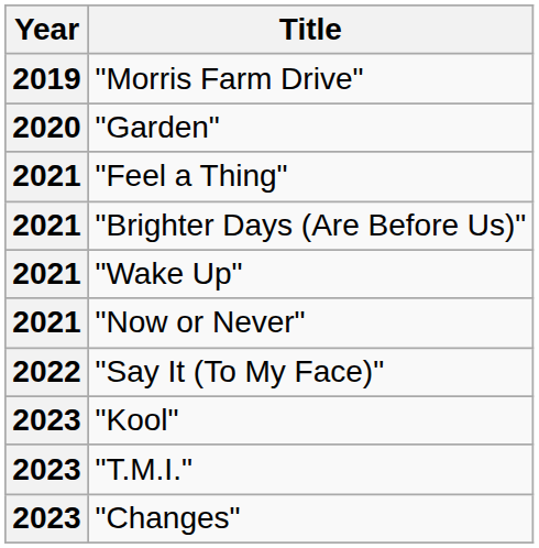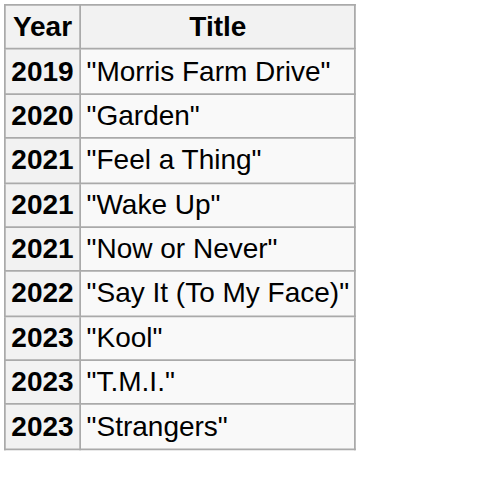 <table class="wikitable plainrowheaders">
 <tr>
 <th scope="col">Year</th>
 <th scope="col">Title</th>
 </tr>
 <tr>
 <th scope="row">2019</th>
 <td>"Morris Farm Drive"</td>
 </tr>
 <tr>
 <th scope="row">2020</th>
 <td>"Garden"</td>
 </tr>
 <tr>
 <th scope="row">2021</th>
 <td>"Feel a Thing"</td>
-</tr>
-<tr>
-<th scope="row">2021</th>
-<td>"Brighter Days (Are Before Us)"</td>
 </tr>
 <tr>
 <th scope="row">2021</th>
 <td>"Wake Up"</td>
 </tr>
 <tr>
 <th scope="row">2021</th>
 <td>"Now or Never"</td>
 </tr>
 <tr>
 <th scope="row">2022</th>
 <td>"Say It (To My Face)"</td>
 </tr>
 <tr>
 <th scope="row">2023</th>
 <td>"Kool"</td>
 </tr>
 <tr>
 <th scope="row">2023</th>
 <td>"T.M.I."</td>
 </tr>
 <tr>
 <th scope="row">2023</th>
-<td>"Changes"</td>
+<td>"Strangers"</td>
 </tr>
 </table>
